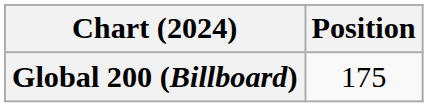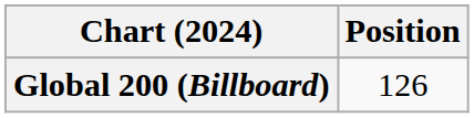 <table class="wikitable plainrowheaders" style="text-align:center">
 <tr>
 <th>Chart (2024)</th>
 <th>Position</th>
 </tr>
 <tr>
 <th scope="row">Global 200 (<em>Billboard</em>)</th>
-<td>175</td>
+<td>126</td>
 </tr>
 </table>
